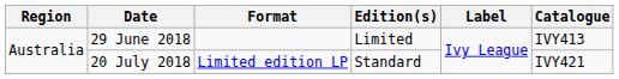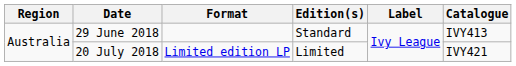 <table class="wikitable plainrowheaders">
 <tr>
 <th scope="col">Region</th>
 <th scope="col">Date</th>
 <th scope="col">Format</th>
 <th scope="col">Edition(s)</th>
 <th scope="col">Label</th>
 <th scope="col">Catalogue</th>
 </tr>
 <tr>
 <td rowspan="2">Australia</td>
 <td>29 June 2018</td>
 <td></td>
-<td>Limited</td>
+<td>Standard</td>
 <td rowspan="2"><a href='#'>Ivy League</a></td>
 <td>IVY413</td>
 </tr>
 <tr>
 <td>20 July 2018</td>
 <td><a href='#'>Limited edition LP</a></td>
-<td>Standard</td>
+<td>Limited</td>
 <td>IVY421</td>
 </tr>
 </table>
